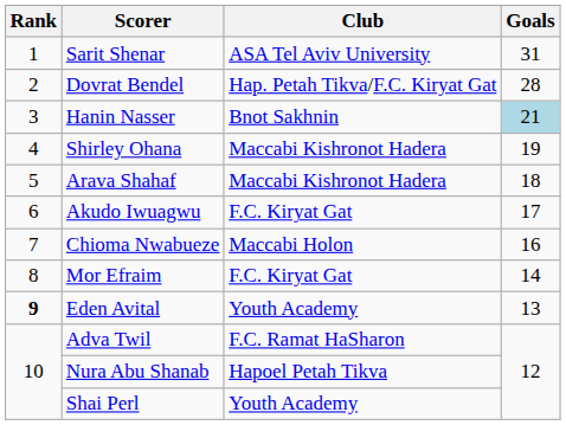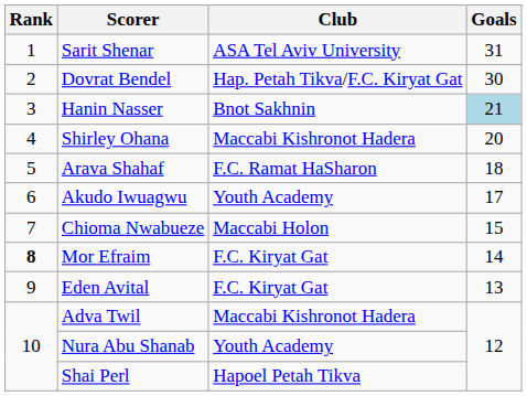 <table class="wikitable" style="text-align:center">
 <tr>
 <th>Rank</th>
 <th>Scorer</th>
 <th>Club</th>
 <th>Goals</th>
 </tr>
 <tr>
 <td>1</td>
 <td align="left"> <a href='#'>Sarit Shenar</a></td>
 <td align="left"><a href='#'>ASA Tel Aviv University</a></td>
 <td>31</td>
 </tr>
 <tr>
 <td>2</td>
 <td align="left"> <a href='#'>Dovrat Bendel</a></td>
 <td align="left"><a href='#'>Hap. Petah Tikva</a>/<a href='#'>F.C. Kiryat Gat</a></td>
-<td>28</td>
+<td>30</td>
 </tr>
 <tr>
 <td>3</td>
 <td align="left"> <a href='#'>Hanin Nasser</a></td>
 <td align="left"><a href='#'>Bnot Sakhnin</a></td>
 <td style="background: lightblue;">21</td>
 </tr>
 <tr>
 <td>4</td>
 <td align="left"> <a href='#'>Shirley Ohana</a></td>
 <td align="left"><a href='#'>Maccabi Kishronot Hadera</a></td>
-<td>19</td>
+<td>20</td>
 </tr>
 <tr>
 <td>5</td>
 <td align="left"> <a href='#'>Arava Shahaf</a></td>
-<td align="left"><a href='#'>Maccabi Kishronot Hadera</a></td>
+<td align="left"><a href='#'>F.C. Ramat HaSharon</a></td>
 <td>18</td>
 </tr>
 <tr>
 <td>6</td>
 <td align="left"> <a href='#'>Akudo Iwuagwu</a></td>
-<td align="left"><a href='#'>F.C. Kiryat Gat</a></td>
+<td align="left"><a href='#'>Youth Academy</a></td>
 <td>17</td>
 </tr>
 <tr>
 <td>7</td>
 <td align="left"> <a href='#'>Chioma Nwabueze</a></td>
 <td align="left"><a href='#'>Maccabi Holon</a></td>
-<td>16</td>
+<td>15</td>
 </tr>
 <tr>
-<td>8</td>
+<td><strong>8</strong></td>
 <td align="left"> <a href='#'>Mor Efraim</a></td>
 <td align="left"><a href='#'>F.C. Kiryat Gat</a></td>
 <td>14</td>
 </tr>
 <tr>
-<td><strong>9</strong></td>
+<td>9</td>
 <td align="left"> <a href='#'>Eden Avital</a></td>
-<td align="left"><a href='#'>Youth Academy</a></td>
+<td align="left"><a href='#'>F.C. Kiryat Gat</a></td>
 <td>13</td>
 </tr>
 <tr>
 <td rowspan=3>10</td>
 <td align="left"> <a href='#'>Adva Twil</a></td>
-<td align="left"><a href='#'>F.C. Ramat HaSharon</a></td>
+<td align="left"><a href='#'>Maccabi Kishronot Hadera</a></td>
 <td rowspan=3>12</td>
 </tr>
 <tr>
 <td align="left"> <a href='#'>Nura Abu Shanab</a></td>
-<td align="left"><a href='#'>Hapoel Petah Tikva</a></td>
+<td align="left"><a href='#'>Youth Academy</a></td>
 </tr>
 <tr>
 <td align="left"> <a href='#'>Shai Perl</a></td>
-<td align="left"><a href='#'>Youth Academy</a></td>
+<td align="left"><a href='#'>Hapoel Petah Tikva</a></td>
 </tr>
 </table>
